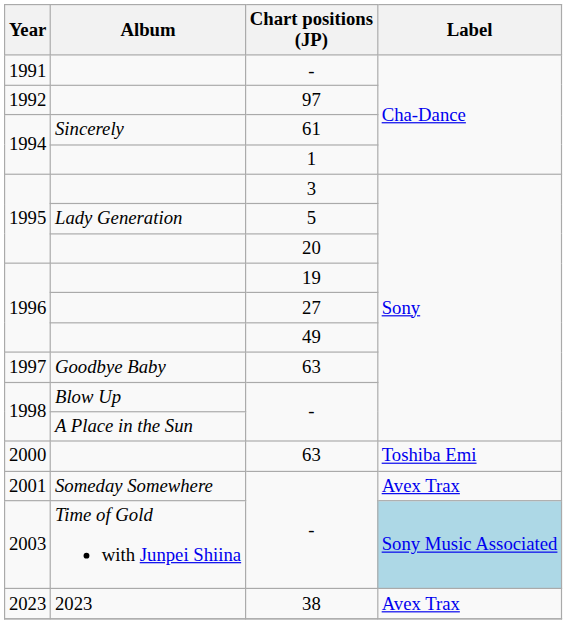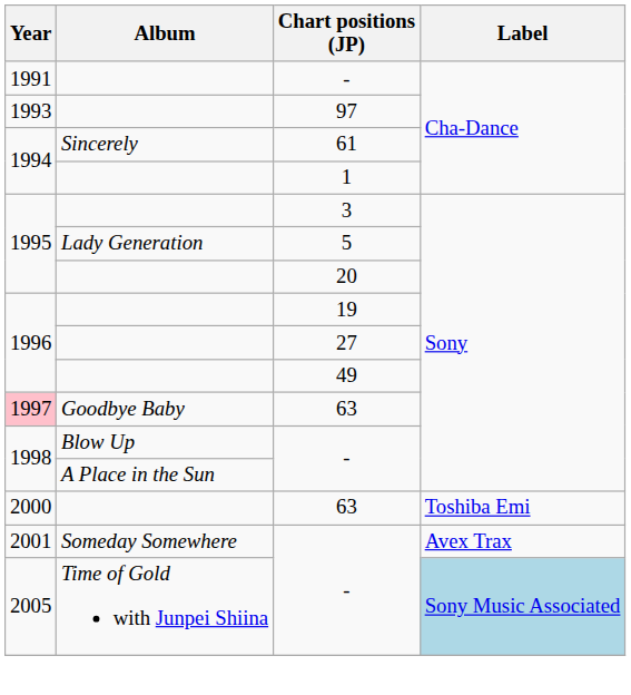 <table class="wikitable">
 <tr>
 <th>Year</th>
 <th>Album</th>
 <th>Chart positions<br>(JP)</th>
 <th>Label</th>
 </tr>
 <tr>
 <td>1991</td>
 <td></td>
 <td align="center">-</td>
 <td rowspan="4"><a href='#'>Cha-Dance</a></td>
 </tr>
 <tr>
-<td>1992</td>
+<td>1993</td>
 <td></td>
 <td align="center">97</td>
 </tr>
 <tr>
 <td rowspan="2">1994</td>
 <td><em>Sincerely</em></td>
 <td align="center">61</td>
 </tr>
 <tr>
 <td></td>
 <td align="center">1</td>
 </tr>
 <tr>
 <td rowspan="3">1995</td>
 <td></td>
 <td align="center">3</td>
 <td rowspan="9"><a href='#'>Sony</a></td>
 </tr>
 <tr>
 <td><em>Lady Generation</em></td>
 <td align="center">5</td>
 </tr>
 <tr>
 <td></td>
 <td align="center">20</td>
 </tr>
 <tr>
 <td rowspan="3">1996</td>
 <td></td>
 <td align="center">19</td>
 </tr>
 <tr>
 <td></td>
 <td align="center">27</td>
 </tr>
 <tr>
 <td></td>
 <td align="center">49</td>
 </tr>
 <tr>
-<td>1997</td>
+<td style="background: pink;">1997</td>
 <td><em>Goodbye Baby</em></td>
 <td align="center">63</td>
 </tr>
 <tr>
 <td rowspan="2">1998</td>
 <td><em>Blow Up</em></td>
 <td rowspan="2"align="center">-</td>
 </tr>
 <tr>
 <td><em>A Place in the Sun</em></td>
 </tr>
 <tr>
 <td>2000</td>
 <td></td>
 <td align="center">63</td>
 <td><a href='#'>Toshiba Emi</a></td>
 </tr>
 <tr>
 <td>2001</td>
 <td><em>Someday Somewhere</em></td>
 <td rowspan="2"align="center">-</td>
 <td><a href='#'>Avex Trax</a></td>
 </tr>
 <tr>
-<td>2003</td>
+<td>2005</td>
 <td><em>Time of Gold</em><br><ul><li>with <a href='#'>Junpei Shiina</a></li></ul></td>
 <td style="background: lightblue;"><a href='#'>Sony Music Associated</a></td>
 </tr>
 <tr>
-<td>2023</td>
-<td> 2023</td>
-<td align="center">38</td>
-<td><a href='#'>Avex Trax</a></td>
-</tr>
-<tr>
 </tr>
 </table>
